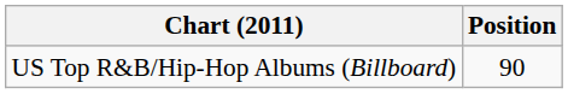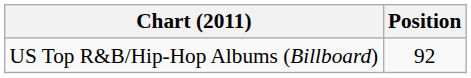 <table class="wikitable plainrowheaders">
 <tr>
 <th>Chart (2011)</th>
 <th>Position</th>
 </tr>
 <tr>
 <td>US Top R&B/Hip-Hop Albums (<em>Billboard</em>)</td>
-<td style="text-align:center">90</td>
+<td style="text-align:center">92</td>
 </tr>
 </table>
